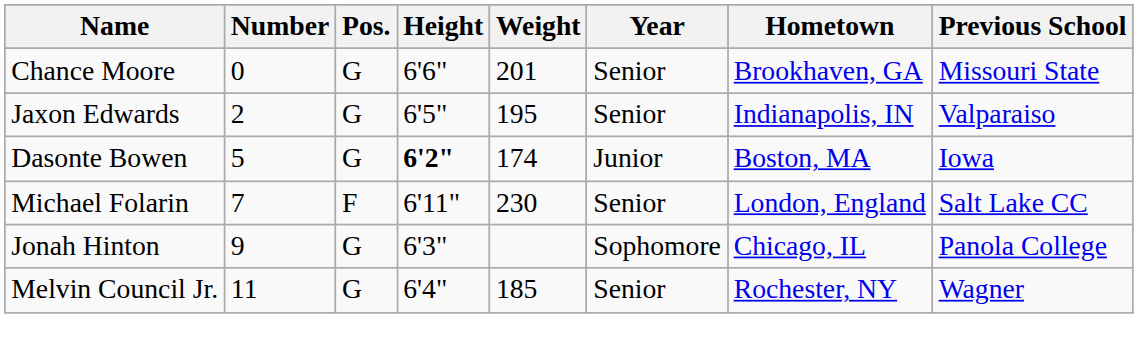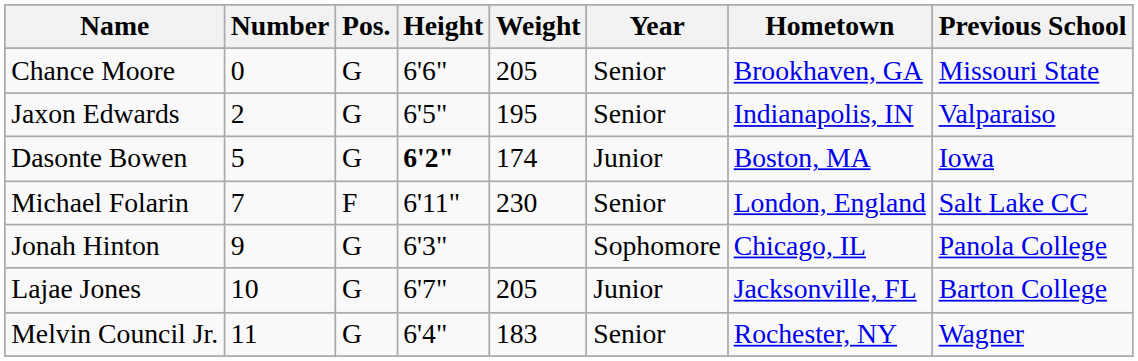 <table class="wikitable sortable" border="1"8>
 <tr>
 <th>Name</th>
 <th>Number</th>
 <th>Pos.</th>
 <th>Height</th>
 <th>Weight</th>
 <th>Year</th>
 <th>Hometown</th>
 <th class="unsortable">Previous School</th>
 </tr>
 <tr>
 <td>Chance Moore</td>
 <td>0</td>
 <td>G</td>
 <td>6'6"</td>
-<td>201</td>
+<td>205</td>
 <td>Senior</td>
 <td><a href='#'>Brookhaven, GA</a></td>
 <td><a href='#'>Missouri State</a></td>
 </tr>
 <tr>
 <td>Jaxon Edwards</td>
 <td>2</td>
 <td>G</td>
 <td>6'5"</td>
 <td>195</td>
 <td>Senior</td>
 <td><a href='#'>Indianapolis, IN</a></td>
 <td><a href='#'>Valparaiso</a></td>
 </tr>
 <tr>
 <td>Dasonte Bowen</td>
 <td>5</td>
 <td>G</td>
 <td><strong>6'2"</strong></td>
 <td>174</td>
 <td>Junior</td>
 <td><a href='#'>Boston, MA</a></td>
 <td><a href='#'>Iowa</a></td>
 </tr>
 <tr>
 <td>Michael Folarin</td>
 <td>7</td>
 <td>F</td>
 <td>6'11"</td>
 <td>230</td>
 <td>Senior</td>
 <td><a href='#'>London, England</a></td>
 <td><a href='#'>Salt Lake CC</a></td>
 </tr>
 <tr>
 <td>Jonah Hinton</td>
 <td>9</td>
 <td>G</td>
 <td>6'3"</td>
 <td></td>
 <td> Sophomore</td>
 <td><a href='#'>Chicago, IL</a></td>
 <td><a href='#'>Panola College</a></td>
 </tr>
 <tr>
+<td>Lajae Jones</td>
+<td>10</td>
+<td>G</td>
+<td>6'7"</td>
+<td>205</td>
+<td>Junior</td>
+<td><a href='#'>Jacksonville, FL</a></td>
+<td><a href='#'>Barton College</a></td>
+</tr>
+<tr>
 <td>Melvin Council Jr.</td>
 <td>11</td>
 <td>G</td>
 <td>6'4"</td>
-<td>185</td>
+<td>183</td>
 <td>Senior</td>
 <td><a href='#'>Rochester, NY</a></td>
 <td><a href='#'>Wagner</a></td>
 </tr>
 </table>
